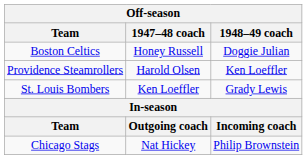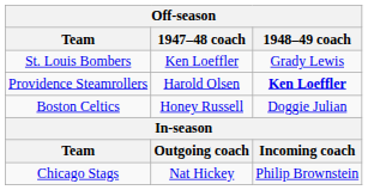 <table class="wikitable" border="1" style="text-align: center">
 <tr>
 <th colspan="3">Off-season</th>
 </tr>
 <tr>
 <th>Team</th>
 <th>1947–48 coach</th>
 <th>1948–49 coach</th>
 </tr>
 <tr>
-<td><a href='#'>Boston Celtics</a></td>
-<td><a href='#'>Honey Russell</a></td>
-<td><a href='#'>Doggie Julian</a></td>
+<td><a href='#'>St. Louis Bombers</a></td>
+<td><a href='#'>Ken Loeffler</a></td>
+<td><a href='#'>Grady Lewis</a></td>
 </tr>
 <tr>
 <td><a href='#'>Providence Steamrollers</a></td>
 <td><a href='#'>Harold Olsen</a></td>
-<td><a href='#'>Ken Loeffler</a></td>
+<td><strong><a href='#'>Ken Loeffler</a></strong></td>
 </tr>
 <tr>
-<td><a href='#'>St. Louis Bombers</a></td>
-<td><a href='#'>Ken Loeffler</a></td>
-<td><a href='#'>Grady Lewis</a></td>
+<td><a href='#'>Boston Celtics</a></td>
+<td><a href='#'>Honey Russell</a></td>
+<td><a href='#'>Doggie Julian</a></td>
 </tr>
 <tr>
 <th colspan="3">In-season</th>
 </tr>
 <tr>
 <th>Team</th>
 <th>Outgoing coach</th>
 <th>Incoming coach</th>
 </tr>
 <tr>
 <td><a href='#'>Chicago Stags</a></td>
 <td><a href='#'>Nat Hickey</a></td>
 <td><a href='#'>Philip Brownstein</a></td>
 </tr>
 </table>
